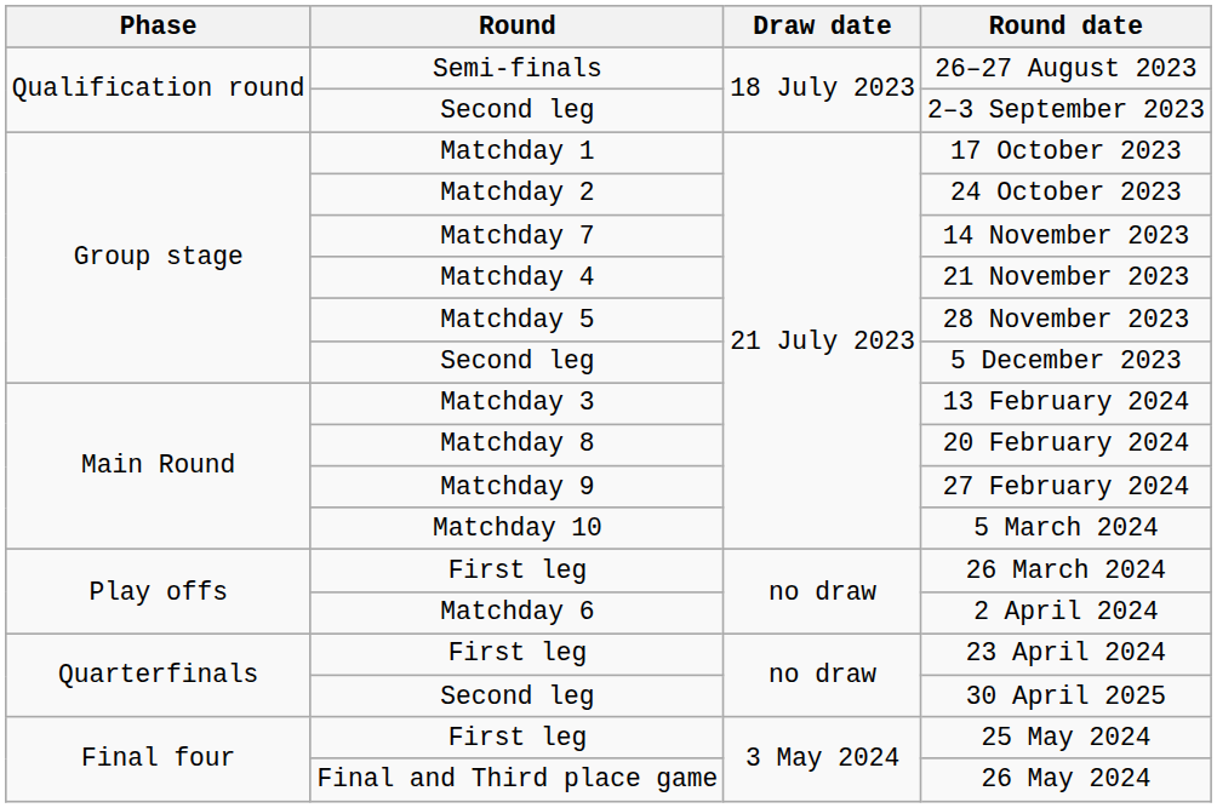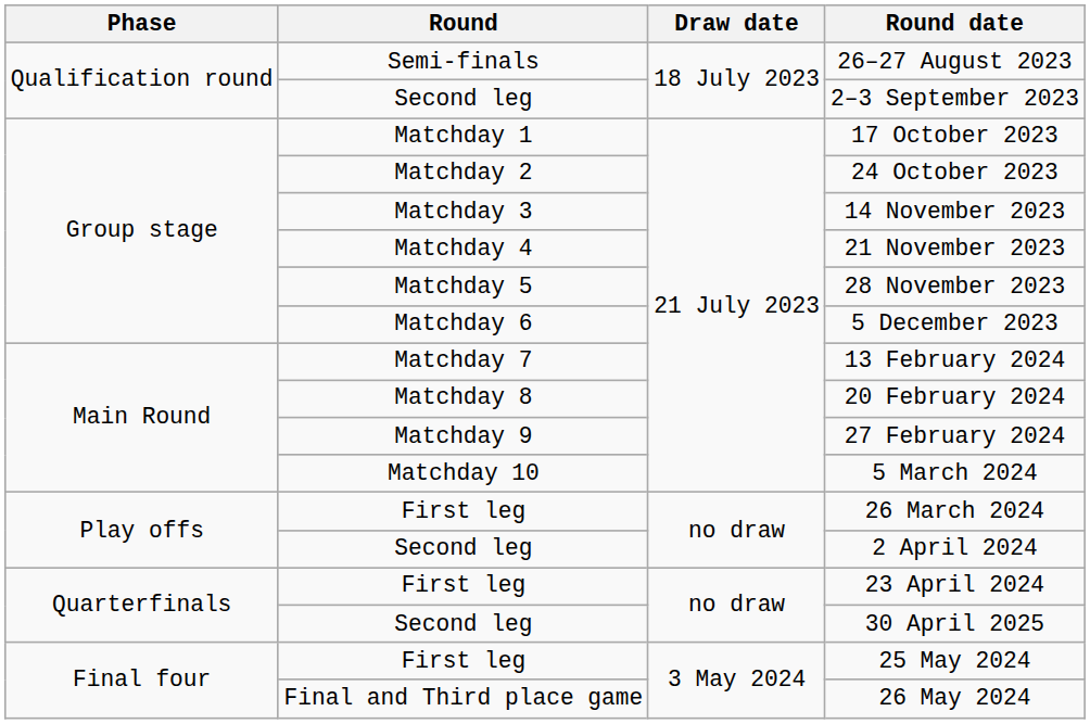 <table class="wikitable" style="text-align:center">
 <tr>
 <th>Phase</th>
 <th>Round</th>
 <th>Draw date</th>
 <th>Round date</th>
 </tr>
 <tr>
 <td rowspan=2>Qualification round</td>
 <td>Semi-finals</td>
 <td rowspan=2>18 July 2023</td>
 <td>26–27 August 2023</td>
 </tr>
 <tr>
 <td>Second leg</td>
 <td>2–3 September 2023</td>
 </tr>
 <tr>
 <td rowspan=6>Group stage</td>
 <td>Matchday 1</td>
 <td rowspan=10>21 July 2023</td>
 <td>17 October 2023</td>
 </tr>
 <tr>
 <td>Matchday 2</td>
 <td>24 October 2023</td>
 </tr>
 <tr>
-<td>Matchday 7</td>
+<td>Matchday 3</td>
 <td>14 November 2023</td>
 </tr>
 <tr>
 <td>Matchday 4</td>
 <td>21 November 2023</td>
 </tr>
 <tr>
 <td>Matchday 5</td>
 <td>28 November 2023</td>
 </tr>
 <tr>
-<td>Second leg</td>
+<td>Matchday 6</td>
 <td>5 December 2023</td>
 </tr>
 <tr>
 <td rowspan=4>Main Round</td>
-<td>Matchday 3</td>
+<td>Matchday 7</td>
 <td>13 February 2024</td>
 </tr>
 <tr>
 <td>Matchday 8</td>
 <td>20 February 2024</td>
 </tr>
 <tr>
 <td>Matchday 9</td>
 <td>27 February 2024</td>
 </tr>
 <tr>
 <td>Matchday 10</td>
 <td>5 March 2024</td>
 </tr>
 <tr>
 <td rowspan=2>Play offs</td>
 <td>First leg</td>
 <td rowspan=2>no draw</td>
 <td>26 March 2024</td>
 </tr>
 <tr>
-<td>Matchday 6</td>
+<td>Second leg</td>
 <td>2 April 2024</td>
 </tr>
 <tr>
 <td rowspan=2>Quarterfinals</td>
 <td>First leg</td>
 <td rowspan=2>no draw</td>
 <td>23 April 2024</td>
 </tr>
 <tr>
 <td>Second leg</td>
 <td>30 April 2025</td>
 </tr>
 <tr>
 <td rowspan=2>Final four</td>
 <td>First leg</td>
 <td rowspan=2>3 May 2024</td>
 <td>25 May 2024</td>
 </tr>
 <tr>
 <td>Final and Third place game</td>
 <td>26 May 2024</td>
 </tr>
 </table>
